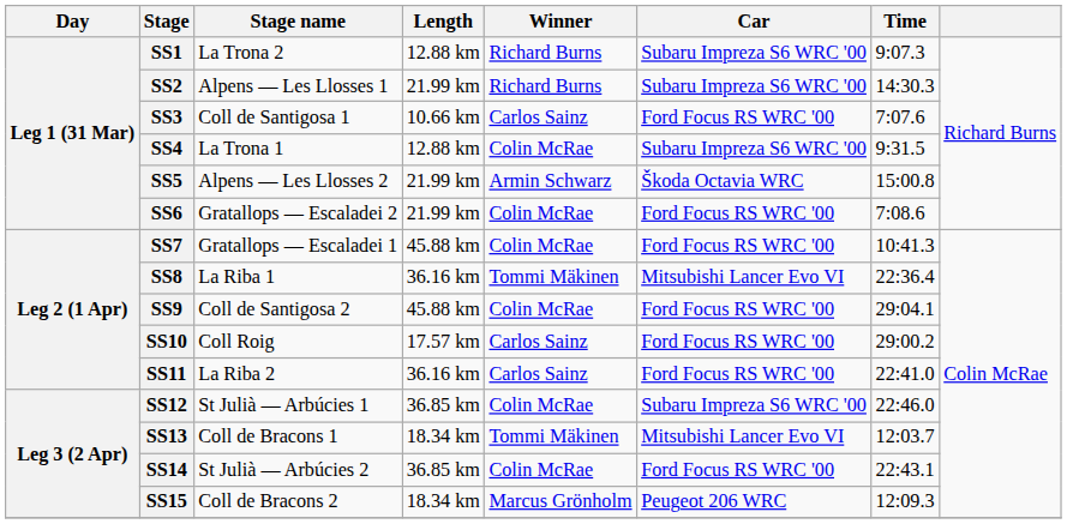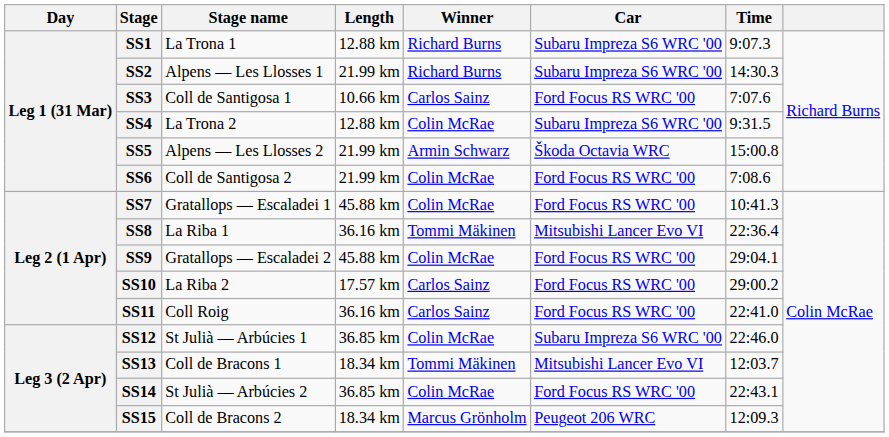 <table class="wikitable" style="font-size: 85%;">
 <tr>
 <th>Day</th>
 <th>Stage</th>
 <th>Stage name</th>
 <th>Length</th>
 <th>Winner</th>
 <th>Car</th>
 <th>Time</th>
 <th></th>
 </tr>
 <tr>
 <th rowspan="6">Leg 1 (31 Mar)</th>
 <th>SS1</th>
-<td>La Trona 2</td>
+<td>La Trona 1</td>
 <td align="center">12.88 km</td>
 <td> <a href='#'>Richard Burns</a></td>
 <td><a href='#'>Subaru Impreza S6 WRC '00</a></td>
 <td>9:07.3</td>
 <td rowspan="6"> <a href='#'>Richard Burns</a></td>
 </tr>
 <tr>
 <th>SS2</th>
 <td>Alpens — Les Llosses 1</td>
 <td align="center">21.99 km</td>
 <td> <a href='#'>Richard Burns</a></td>
 <td><a href='#'>Subaru Impreza S6 WRC '00</a></td>
 <td>14:30.3</td>
 </tr>
 <tr>
 <th>SS3</th>
 <td>Coll de Santigosa 1</td>
 <td align="center">10.66 km</td>
 <td> <a href='#'>Carlos Sainz</a></td>
 <td><a href='#'>Ford Focus RS WRC '00</a></td>
 <td>7:07.6</td>
 </tr>
 <tr>
 <th>SS4</th>
-<td>La Trona 1</td>
+<td>La Trona 2</td>
 <td align="center">12.88 km</td>
 <td> <a href='#'>Colin McRae</a></td>
 <td><a href='#'>Subaru Impreza S6 WRC '00</a></td>
 <td>9:31.5</td>
 </tr>
 <tr>
 <th>SS5</th>
 <td>Alpens — Les Llosses 2</td>
 <td align="center">21.99 km</td>
 <td> <a href='#'>Armin Schwarz</a></td>
 <td><a href='#'>Škoda Octavia WRC</a></td>
 <td>15:00.8</td>
 </tr>
 <tr>
 <th>SS6</th>
-<td>Gratallops — Escaladei 2</td>
+<td>Coll de Santigosa 2</td>
 <td align="center">21.99 km</td>
 <td> <a href='#'>Colin McRae</a></td>
 <td><a href='#'>Ford Focus RS WRC '00</a></td>
 <td>7:08.6</td>
 </tr>
 <tr>
 <th rowspan="5">Leg 2 (1 Apr)</th>
 <th>SS7</th>
 <td>Gratallops — Escaladei 1</td>
 <td align="center">45.88 km</td>
 <td> <a href='#'>Colin McRae</a></td>
 <td><a href='#'>Ford Focus RS WRC '00</a></td>
 <td>10:41.3</td>
 <td rowspan="9"> <a href='#'>Colin McRae</a></td>
 </tr>
 <tr>
 <th>SS8</th>
 <td>La Riba 1</td>
 <td align="center">36.16 km</td>
 <td> <a href='#'>Tommi Mäkinen</a></td>
 <td><a href='#'>Mitsubishi Lancer Evo VI</a></td>
 <td>22:36.4</td>
 </tr>
 <tr>
 <th>SS9</th>
-<td>Coll de Santigosa 2</td>
+<td>Gratallops — Escaladei 2</td>
 <td align="center">45.88 km</td>
 <td> <a href='#'>Colin McRae</a></td>
 <td><a href='#'>Ford Focus RS WRC '00</a></td>
 <td>29:04.1</td>
 </tr>
 <tr>
 <th>SS10</th>
-<td>Coll Roig</td>
+<td>La Riba 2</td>
 <td align="center">17.57 km</td>
 <td> <a href='#'>Carlos Sainz</a></td>
 <td><a href='#'>Ford Focus RS WRC '00</a></td>
 <td>29:00.2</td>
 </tr>
 <tr>
 <th>SS11</th>
-<td>La Riba 2</td>
+<td>Coll Roig</td>
 <td align="center">36.16 km</td>
 <td> <a href='#'>Carlos Sainz</a></td>
 <td><a href='#'>Ford Focus RS WRC '00</a></td>
 <td>22:41.0</td>
 </tr>
 <tr>
 <th rowspan="4">Leg 3 (2 Apr)</th>
 <th>SS12</th>
 <td>St Julià — Arbúcies 1</td>
 <td align="center">36.85 km</td>
 <td> <a href='#'>Colin McRae</a></td>
 <td><a href='#'>Subaru Impreza S6 WRC '00</a></td>
 <td>22:46.0</td>
 </tr>
 <tr>
 <th>SS13</th>
 <td>Coll de Bracons 1</td>
 <td align="center">18.34 km</td>
 <td> <a href='#'>Tommi Mäkinen</a></td>
 <td><a href='#'>Mitsubishi Lancer Evo VI</a></td>
 <td>12:03.7</td>
 </tr>
 <tr>
 <th>SS14</th>
 <td>St Julià — Arbúcies 2</td>
 <td align="center">36.85 km</td>
 <td> <a href='#'>Colin McRae</a></td>
 <td><a href='#'>Ford Focus RS WRC '00</a></td>
 <td>22:43.1</td>
 </tr>
 <tr>
 <th>SS15</th>
 <td>Coll de Bracons 2</td>
 <td align="center">18.34 km</td>
 <td> <a href='#'>Marcus Grönholm</a></td>
 <td><a href='#'>Peugeot 206 WRC</a></td>
 <td>12:09.3</td>
 </tr>
 <tr>
 </tr>
 </table>
